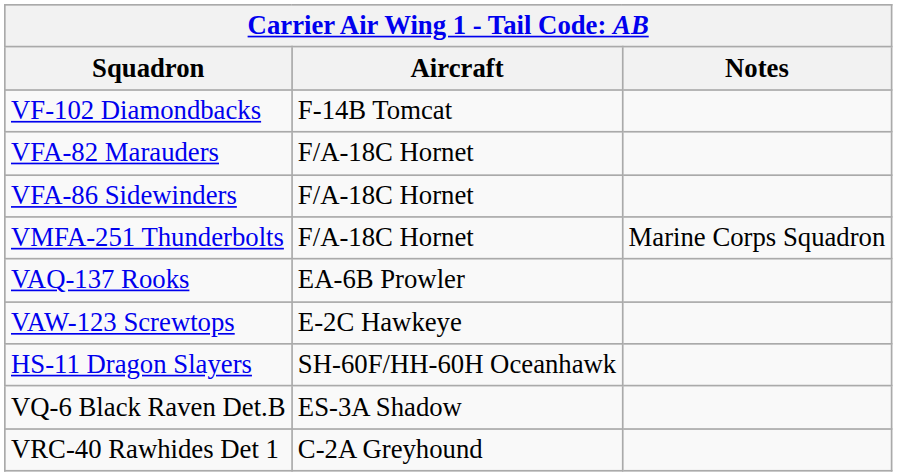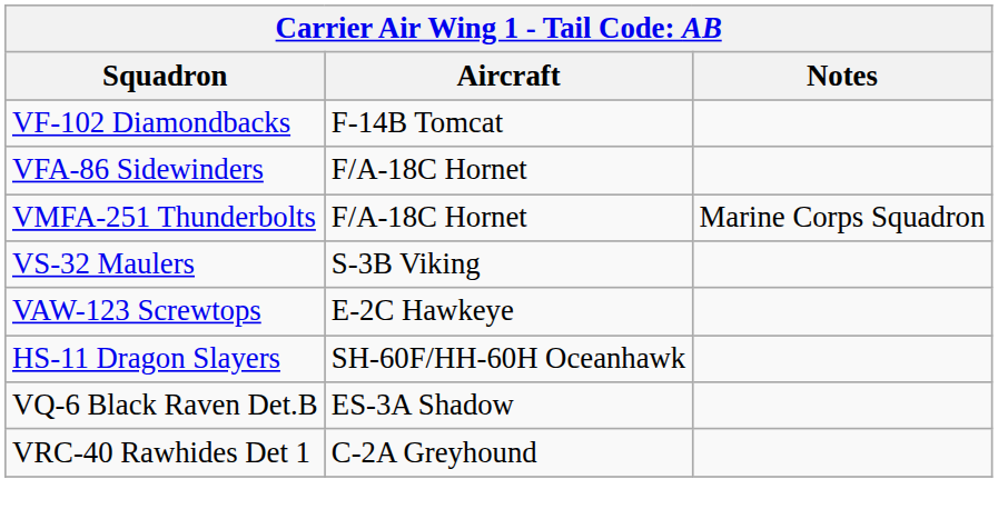 <table class="wikitable">
 <tr>
 <th colspan="3"><a href='#'>Carrier Air Wing 1 - Tail Code: <em>AB</em></a></th>
 </tr>
 <tr>
 <th>Squadron</th>
 <th>Aircraft</th>
 <th>Notes</th>
 </tr>
 <tr>
 <td><a href='#'>VF-102 Diamondbacks</a></td>
 <td>F-14B Tomcat</td>
 <td></td>
 </tr>
 <tr>
-<td><a href='#'>VFA-82 Marauders</a></td>
-<td>F/A-18C Hornet</td>
-<td></td>
-</tr>
-<tr>
 <td><a href='#'>VFA-86 Sidewinders</a></td>
 <td>F/A-18C Hornet</td>
 <td></td>
 </tr>
 <tr>
 <td><a href='#'>VMFA-251 Thunderbolts</a></td>
 <td>F/A-18C Hornet</td>
 <td>Marine Corps Squadron</td>
 </tr>
 <tr>
-<td><a href='#'>VAQ-137 Rooks</a></td>
-<td>EA-6B Prowler</td>
+<td><a href='#'>VS-32 Maulers</a></td>
+<td>S-3B Viking</td>
 <td></td>
 </tr>
 <tr>
 <td><a href='#'>VAW-123 Screwtops</a></td>
 <td>E-2C Hawkeye</td>
 <td></td>
 </tr>
 <tr>
 <td><a href='#'>HS-11 Dragon Slayers</a></td>
 <td>SH-60F/HH-60H Oceanhawk</td>
 <td></td>
 </tr>
 <tr>
 <td>VQ-6 Black Raven Det.B</td>
 <td>ES-3A Shadow</td>
 <td></td>
 </tr>
 <tr>
 <td>VRC-40 Rawhides Det 1</td>
 <td>C-2A Greyhound</td>
 <td></td>
 </tr>
 </table>
